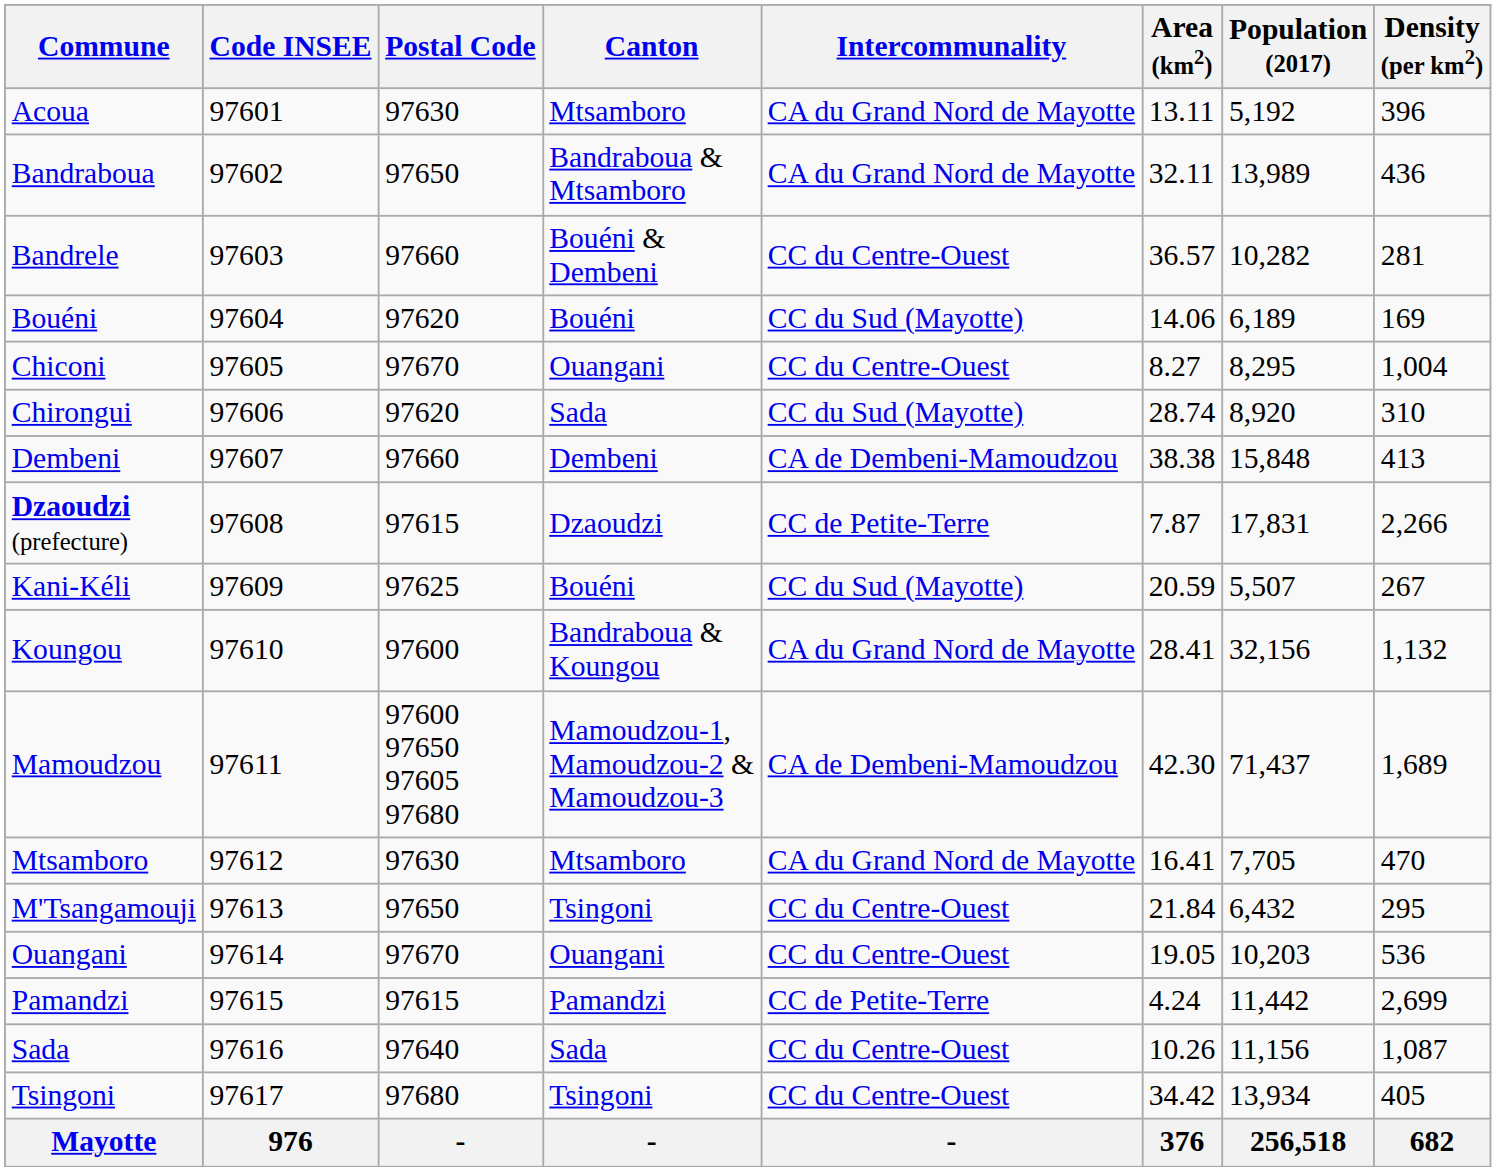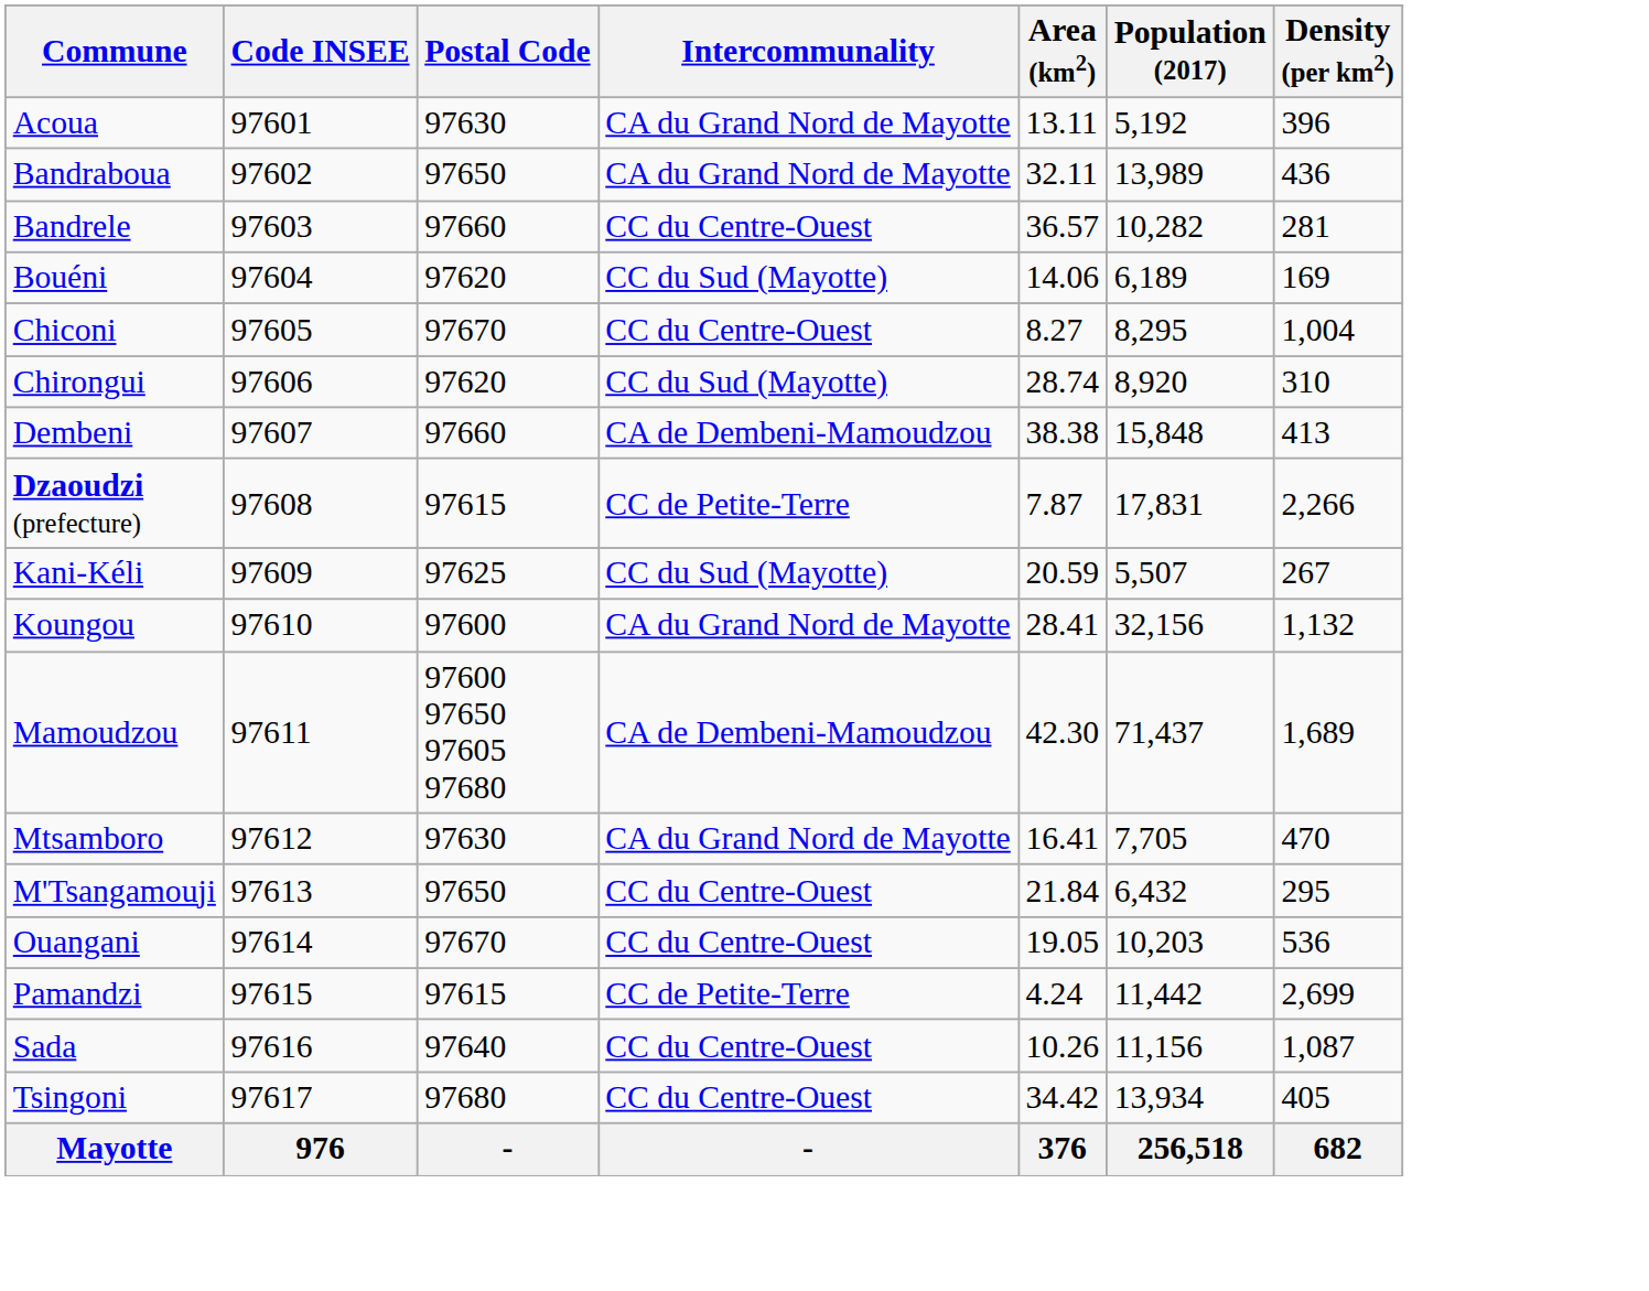 <table class="wikitable sortable">
 <tr>
 <th><a href='#'>Commune</a></th>
 <th><a href='#'>Code INSEE</a></th>
 <th><a href='#'>Postal Code</a></th>
-<th><a href='#'>Canton</a></th>
 <th><a href='#'>Intercommunality</a></th>
 <th>Area<br><small>(km<sup>2</sup>)</small></th>
 <th>Population<br><small>(2017)</small></th>
 <th>Density<br><small>(per km<sup>2</sup>)</small></th>
 </tr>
 <tr>
 <td><a href='#'>Acoua</a></td>
 <td>97601</td>
 <td>97630</td>
-<td><a href='#'>Mtsamboro</a></td>
 <td><a href='#'>CA du Grand Nord de Mayotte</a></td>
 <td>13.11</td>
 <td>5,192</td>
 <td>396</td>
 </tr>
 <tr>
 <td><a href='#'>Bandraboua</a></td>
 <td>97602</td>
 <td>97650</td>
-<td><a href='#'>Bandraboua</a> &<br><a href='#'>Mtsamboro</a></td>
 <td><a href='#'>CA du Grand Nord de Mayotte</a></td>
 <td>32.11</td>
 <td>13,989</td>
 <td>436</td>
 </tr>
 <tr>
 <td><a href='#'>Bandrele</a></td>
 <td>97603</td>
 <td>97660</td>
-<td><a href='#'>Bouéni</a> &<br><a href='#'>Dembeni</a></td>
 <td><a href='#'>CC du Centre-Ouest</a></td>
 <td>36.57</td>
 <td>10,282</td>
 <td>281</td>
 </tr>
 <tr>
 <td><a href='#'>Bouéni</a></td>
 <td>97604</td>
 <td>97620</td>
-<td><a href='#'>Bouéni</a></td>
 <td><a href='#'>CC du Sud (Mayotte)</a></td>
 <td>14.06</td>
 <td>6,189</td>
 <td>169</td>
 </tr>
 <tr>
 <td><a href='#'>Chiconi</a></td>
 <td>97605</td>
 <td>97670</td>
-<td><a href='#'>Ouangani</a></td>
 <td><a href='#'>CC du Centre-Ouest</a></td>
 <td>8.27</td>
 <td>8,295</td>
 <td>1,004</td>
 </tr>
 <tr>
 <td><a href='#'>Chirongui</a></td>
 <td>97606</td>
 <td>97620</td>
-<td><a href='#'>Sada</a></td>
 <td><a href='#'>CC du Sud (Mayotte)</a></td>
 <td>28.74</td>
 <td>8,920</td>
 <td>310</td>
 </tr>
 <tr>
 <td><a href='#'>Dembeni</a></td>
 <td>97607</td>
 <td>97660</td>
-<td><a href='#'>Dembeni</a></td>
 <td><a href='#'>CA de Dembeni-Mamoudzou</a></td>
 <td>38.38</td>
 <td>15,848</td>
 <td>413</td>
 </tr>
 <tr>
 <td><strong><a href='#'>Dzaoudzi</a></strong><br><small>(prefecture)</small></td>
 <td>97608</td>
 <td>97615</td>
-<td><a href='#'>Dzaoudzi</a></td>
 <td><a href='#'>CC de Petite-Terre</a></td>
 <td>7.87</td>
 <td>17,831</td>
 <td>2,266</td>
 </tr>
 <tr>
 <td><a href='#'>Kani-Kéli</a></td>
 <td>97609</td>
 <td>97625</td>
-<td><a href='#'>Bouéni</a></td>
 <td><a href='#'>CC du Sud (Mayotte)</a></td>
 <td>20.59</td>
 <td>5,507</td>
 <td>267</td>
 </tr>
 <tr>
 <td><a href='#'>Koungou</a></td>
 <td>97610</td>
 <td>97600</td>
-<td><a href='#'>Bandraboua</a> &<br><a href='#'>Koungou</a></td>
 <td><a href='#'>CA du Grand Nord de Mayotte</a></td>
 <td>28.41</td>
 <td>32,156</td>
 <td>1,132</td>
 </tr>
 <tr>
 <td><a href='#'>Mamoudzou</a></td>
 <td>97611</td>
 <td>97600<br>97650<br>97605<br>97680</td>
-<td><a href='#'>Mamoudzou-1</a>,<br><a href='#'>Mamoudzou-2</a> &<br><a href='#'>Mamoudzou-3</a></td>
 <td><a href='#'>CA de Dembeni-Mamoudzou</a></td>
 <td>42.30</td>
 <td>71,437</td>
 <td>1,689</td>
 </tr>
 <tr>
 <td><a href='#'>Mtsamboro</a></td>
 <td>97612</td>
 <td>97630</td>
-<td><a href='#'>Mtsamboro</a></td>
 <td><a href='#'>CA du Grand Nord de Mayotte</a></td>
 <td>16.41</td>
 <td>7,705</td>
 <td>470</td>
 </tr>
 <tr>
 <td><a href='#'>M'Tsangamouji</a></td>
 <td>97613</td>
 <td>97650</td>
-<td><a href='#'>Tsingoni</a></td>
 <td><a href='#'>CC du Centre-Ouest</a></td>
 <td>21.84</td>
 <td>6,432</td>
 <td>295</td>
 </tr>
 <tr>
 <td><a href='#'>Ouangani</a></td>
 <td>97614</td>
 <td>97670</td>
-<td><a href='#'>Ouangani</a></td>
 <td><a href='#'>CC du Centre-Ouest</a></td>
 <td>19.05</td>
 <td>10,203</td>
 <td>536</td>
 </tr>
 <tr>
 <td><a href='#'>Pamandzi</a></td>
 <td>97615</td>
 <td>97615</td>
-<td><a href='#'>Pamandzi</a></td>
 <td><a href='#'>CC de Petite-Terre</a></td>
 <td>4.24</td>
 <td>11,442</td>
 <td>2,699</td>
 </tr>
 <tr>
 <td><a href='#'>Sada</a></td>
 <td>97616</td>
 <td>97640</td>
-<td><a href='#'>Sada</a></td>
 <td><a href='#'>CC du Centre-Ouest</a></td>
 <td>10.26</td>
 <td>11,156</td>
 <td>1,087</td>
 </tr>
 <tr>
 <td><a href='#'>Tsingoni</a></td>
 <td>97617</td>
 <td>97680</td>
-<td><a href='#'>Tsingoni</a></td>
 <td><a href='#'>CC du Centre-Ouest</a></td>
 <td>34.42</td>
 <td>13,934</td>
 <td>405</td>
 </tr>
 <tr>
 <th><a href='#'>Mayotte</a></th>
 <th>976</th>
 <th>-</th>
 <th>-</th>
-<th>-</th>
 <th>376</th>
 <th>256,518</th>
 <th>682</th>
 </tr>
 </table>
